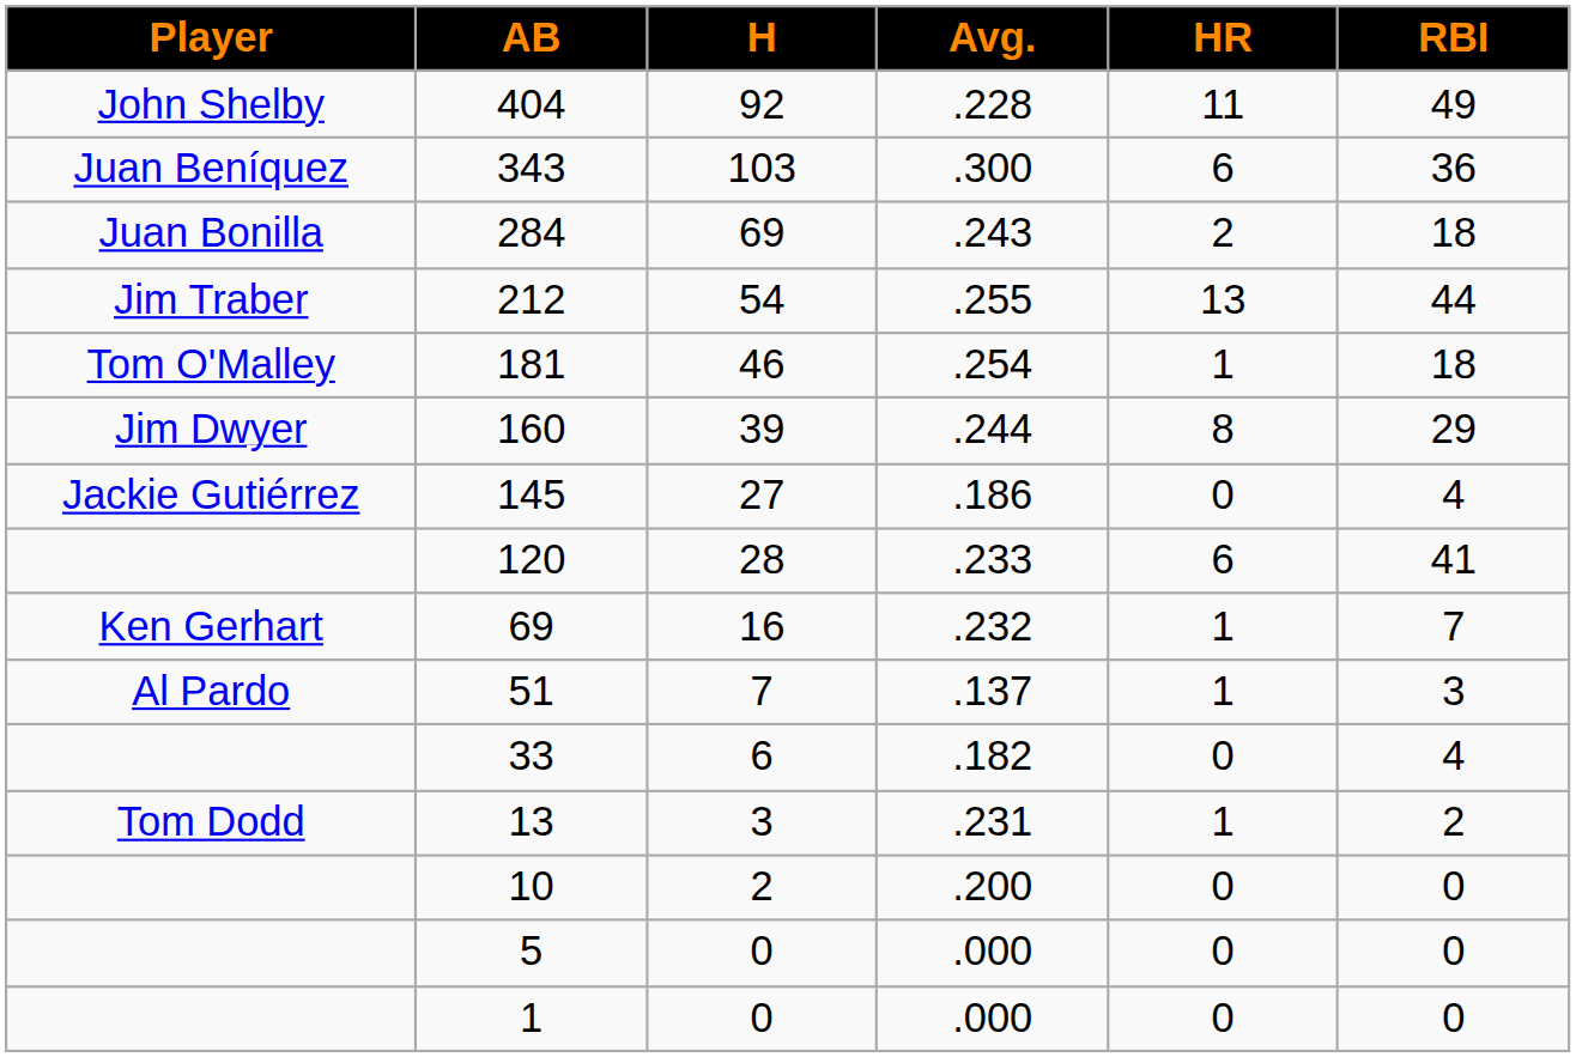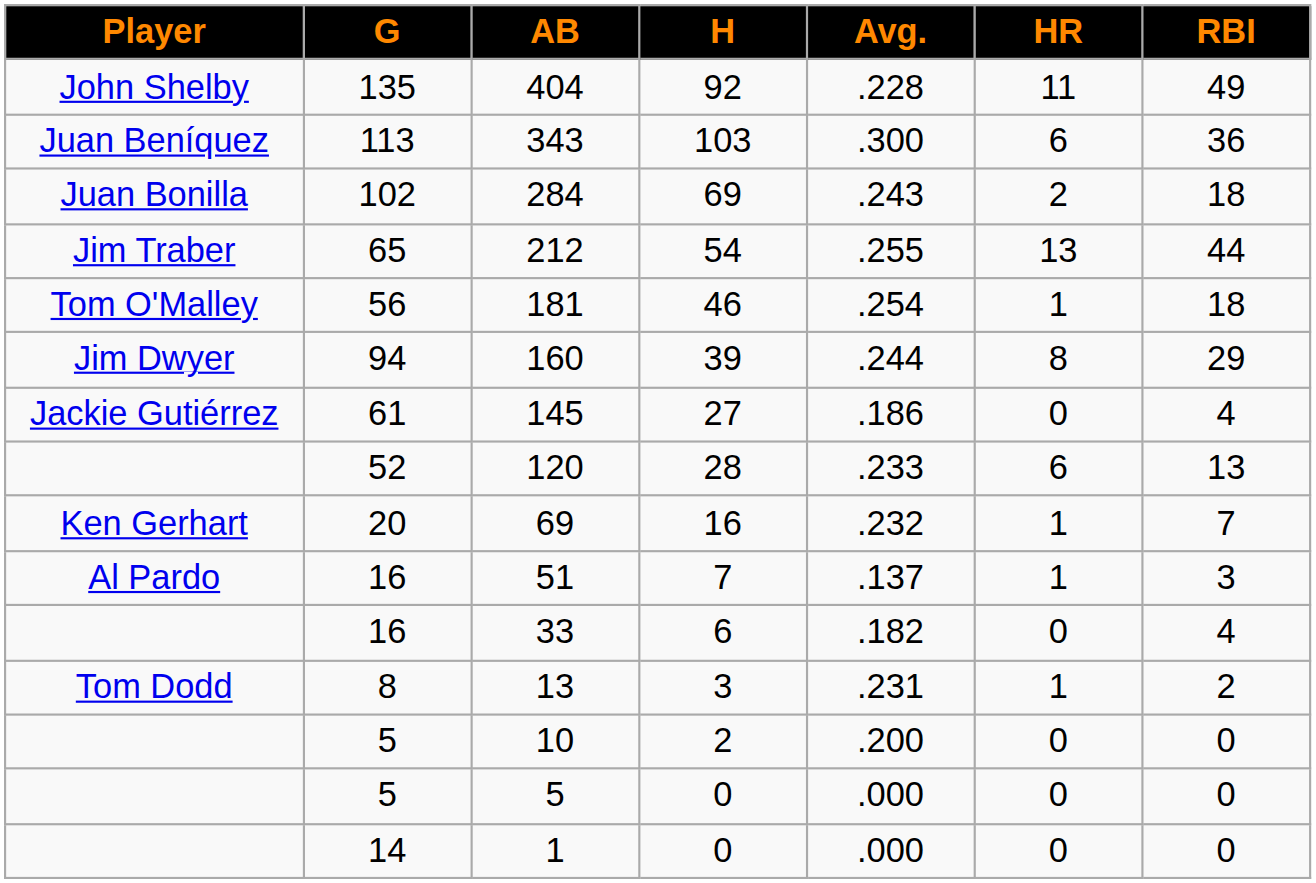 <table class="wikitable sortable">
 <tr>
 <th style="background:black;color:#FF8800;" width="16%">Player</th>
+<th style="background:black;color:#FF8800;" width="9%">G</th>
 <th style="background:black;color:#FF8800;" width="9%">AB</th>
 <th style="background:black;color:#FF8800;" width="9%">H</th>
 <th style="background:black;color:#FF8800;" width="9%">Avg.</th>
 <th style="background:black;color:#FF8800;" width="9%">HR</th>
 <th style="background:black;color:#FF8800;" width="9%">RBI</th>
 </tr>
 <tr align="center">
 <td><a href='#'>John Shelby</a></td>
+<td>135</td>
 <td>404</td>
 <td>92</td>
 <td>.228</td>
 <td>11</td>
 <td>49</td>
 </tr>
 <tr align="center">
 <td><a href='#'>Juan Beníquez</a></td>
+<td>113</td>
 <td>343</td>
 <td>103</td>
 <td>.300</td>
 <td>6</td>
 <td>36</td>
 </tr>
 <tr align="center">
 <td><a href='#'>Juan Bonilla</a></td>
+<td>102</td>
 <td>284</td>
 <td>69</td>
 <td>.243</td>
 <td>2</td>
 <td>18</td>
 </tr>
 <tr align="center">
 <td><a href='#'>Jim Traber</a></td>
+<td>65</td>
 <td>212</td>
 <td>54</td>
 <td>.255</td>
 <td>13</td>
 <td>44</td>
 </tr>
 <tr align="center">
 <td><a href='#'>Tom O'Malley</a></td>
+<td>56</td>
 <td>181</td>
 <td>46</td>
 <td>.254</td>
 <td>1</td>
 <td>18</td>
 </tr>
 <tr align="center">
 <td><a href='#'>Jim Dwyer</a></td>
+<td>94</td>
 <td>160</td>
 <td>39</td>
 <td>.244</td>
 <td>8</td>
 <td>29</td>
 </tr>
 <tr align="center">
 <td><a href='#'>Jackie Gutiérrez</a></td>
+<td>61</td>
 <td>145</td>
 <td>27</td>
 <td>.186</td>
 <td>0</td>
 <td>4</td>
 </tr>
 <tr align="center">
 <td></td>
+<td>52</td>
 <td>120</td>
 <td>28</td>
 <td>.233</td>
 <td>6</td>
-<td>41</td>
+<td>13</td>
 </tr>
 <tr align="center">
 <td><a href='#'>Ken Gerhart</a></td>
+<td>20</td>
 <td>69</td>
 <td>16</td>
 <td>.232</td>
 <td>1</td>
 <td>7</td>
 </tr>
 <tr align="center">
 <td><a href='#'>Al Pardo</a></td>
+<td>16</td>
 <td>51</td>
 <td>7</td>
 <td>.137</td>
 <td>1</td>
 <td>3</td>
 </tr>
 <tr align="center">
 <td></td>
+<td>16</td>
 <td>33</td>
 <td>6</td>
 <td>.182</td>
 <td>0</td>
 <td>4</td>
 </tr>
 <tr align="center">
 <td><a href='#'>Tom Dodd</a></td>
+<td>8</td>
 <td>13</td>
 <td>3</td>
 <td>.231</td>
 <td>1</td>
 <td>2</td>
 </tr>
 <tr align="center">
 <td></td>
+<td>5</td>
 <td>10</td>
 <td>2</td>
 <td>.200</td>
 <td>0</td>
 <td>0</td>
 </tr>
 <tr align="center">
 <td></td>
 <td>5</td>
+<td>5</td>
 <td>0</td>
 <td>.000</td>
 <td>0</td>
 <td>0</td>
 </tr>
 <tr align="center">
 <td></td>
+<td>14</td>
 <td>1</td>
 <td>0</td>
 <td>.000</td>
 <td>0</td>
 <td>0</td>
 </tr>
 </table>
